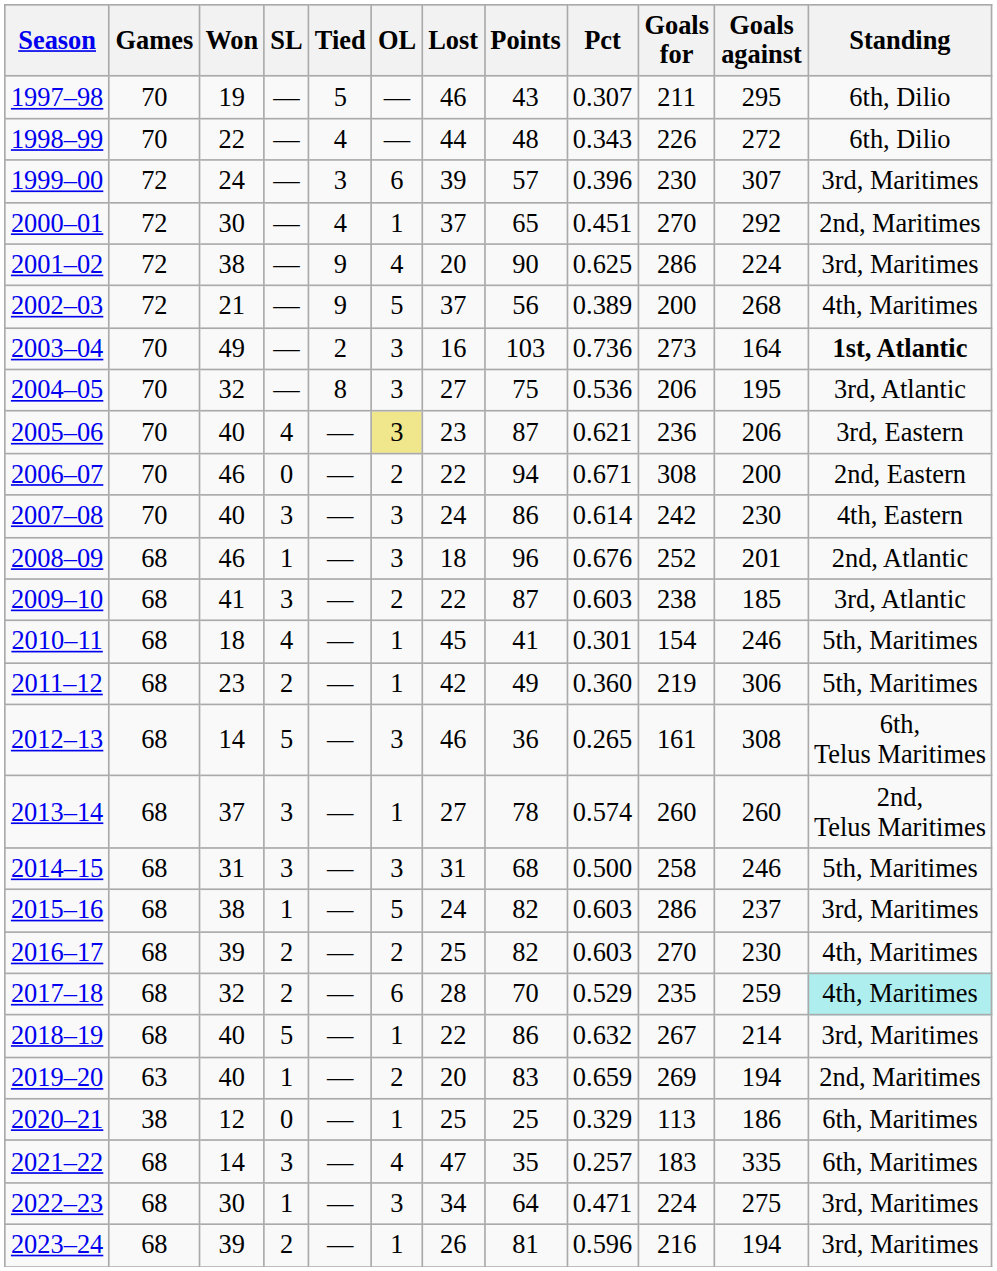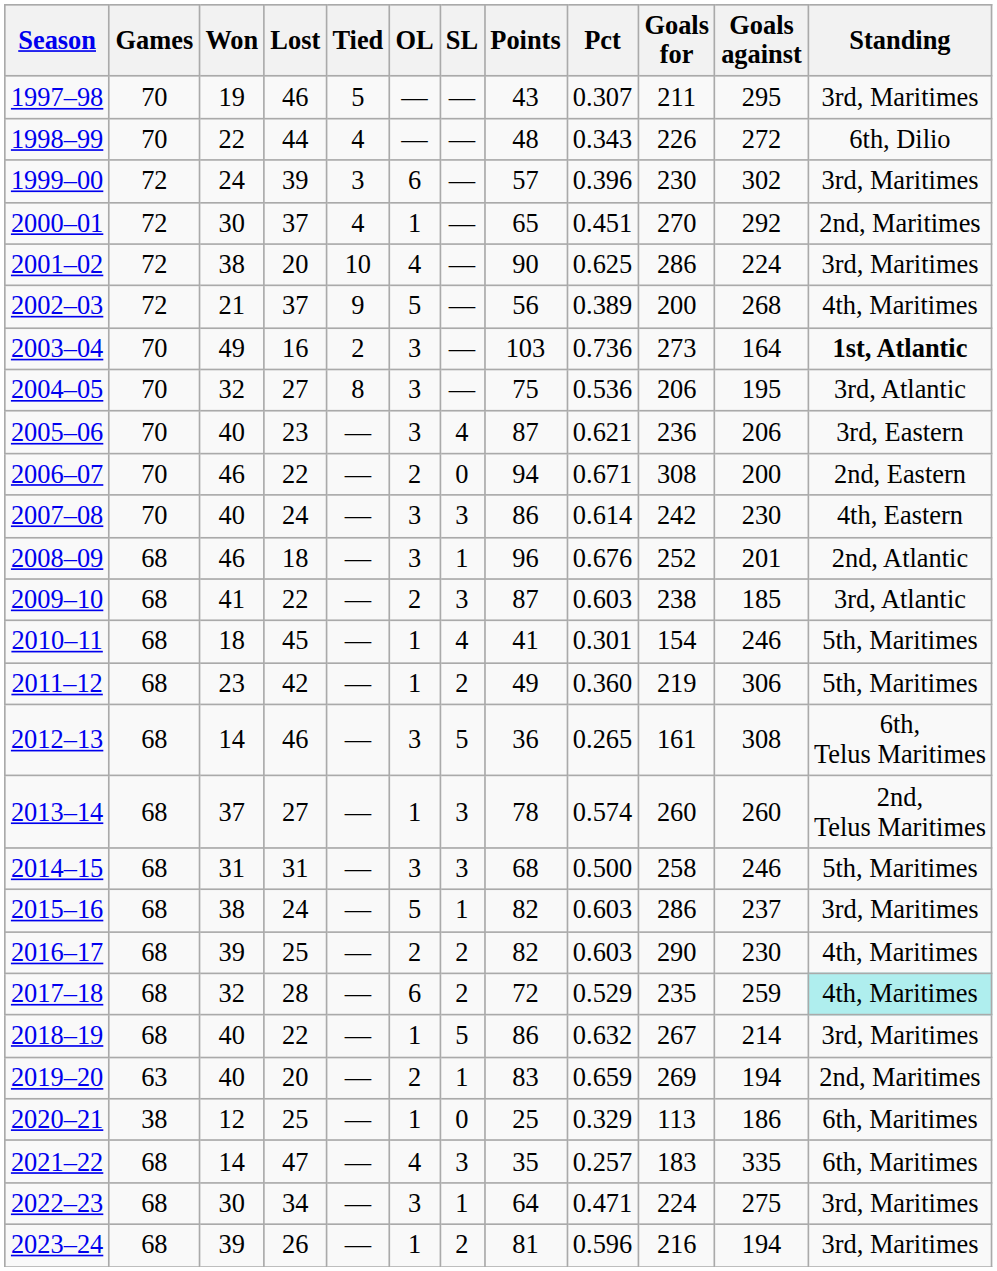 <table class="wikitable" style="text-align:center">
 <tr>
 <th><a href='#'>Season</a></th>
 <th>Games</th>
 <th>Won</th>
-<th>SL</th>
+<th>Lost</th>
 <th>Tied</th>
 <th>OL</th>
-<th>Lost</th>
+<th>SL</th>
 <th>Points</th>
 <th>Pct</th>
 <th>Goals<br>for</th>
 <th>Goals<br>against</th>
 <th>Standing</th>
 </tr>
 <tr>
 <td><a href='#'>1997–98</a></td>
 <td>70</td>
 <td>19</td>
-<td>—</td>
+<td>46</td>
 <td>5</td>
 <td>—</td>
-<td>46</td>
+<td>—</td>
 <td>43</td>
 <td>0.307</td>
 <td>211</td>
 <td>295</td>
-<td>6th, Dilio</td>
+<td>3rd, Maritimes</td>
 </tr>
 <tr>
 <td><a href='#'>1998–99</a></td>
 <td>70</td>
 <td>22</td>
-<td>—</td>
+<td>44</td>
 <td>4</td>
 <td>—</td>
-<td>44</td>
+<td>—</td>
 <td>48</td>
 <td>0.343</td>
 <td>226</td>
 <td>272</td>
 <td>6th, Dilio</td>
 </tr>
 <tr>
 <td><a href='#'>1999–00</a></td>
 <td>72</td>
 <td>24</td>
-<td>—</td>
+<td>39</td>
 <td>3</td>
 <td>6</td>
-<td>39</td>
+<td>—</td>
 <td>57</td>
 <td>0.396</td>
 <td>230</td>
-<td>307</td>
+<td>302</td>
 <td>3rd, Maritimes</td>
 </tr>
 <tr>
 <td><a href='#'>2000–01</a></td>
 <td>72</td>
 <td>30</td>
-<td>—</td>
+<td>37</td>
 <td>4</td>
 <td>1</td>
-<td>37</td>
+<td>—</td>
 <td>65</td>
 <td>0.451</td>
 <td>270</td>
 <td>292</td>
 <td>2nd, Maritimes</td>
 </tr>
 <tr>
 <td><a href='#'>2001–02</a></td>
 <td>72</td>
 <td>38</td>
+<td>20</td>
+<td>10</td>
+<td>4</td>
 <td>—</td>
-<td>9</td>
-<td>4</td>
-<td>20</td>
 <td>90</td>
 <td>0.625</td>
 <td>286</td>
 <td>224</td>
 <td>3rd, Maritimes</td>
 </tr>
 <tr>
 <td><a href='#'>2002–03</a></td>
 <td>72</td>
 <td>21</td>
-<td>—</td>
+<td>37</td>
 <td>9</td>
 <td>5</td>
-<td>37</td>
+<td>—</td>
 <td>56</td>
 <td>0.389</td>
 <td>200</td>
 <td>268</td>
 <td>4th, Maritimes</td>
 </tr>
 <tr>
 <td><a href='#'>2003–04</a></td>
 <td>70</td>
 <td>49</td>
-<td>—</td>
+<td>16</td>
 <td>2</td>
 <td>3</td>
-<td>16</td>
+<td>—</td>
 <td>103</td>
 <td>0.736</td>
 <td>273</td>
 <td>164</td>
 <td><strong>1st, Atlantic</strong></td>
 </tr>
 <tr>
 <td><a href='#'>2004–05</a></td>
 <td>70</td>
 <td>32</td>
-<td>—</td>
+<td>27</td>
 <td>8</td>
 <td>3</td>
-<td>27</td>
+<td>—</td>
 <td>75</td>
 <td>0.536</td>
 <td>206</td>
 <td>195</td>
 <td>3rd, Atlantic</td>
 </tr>
 <tr>
 <td><a href='#'>2005–06</a></td>
 <td>70</td>
 <td>40</td>
+<td>23</td>
+<td>—</td>
+<td>3</td>
 <td>4</td>
-<td>—</td>
-<td style="background: khaki;">3</td>
-<td>23</td>
 <td>87</td>
 <td>0.621</td>
 <td>236</td>
 <td>206</td>
 <td>3rd, Eastern</td>
 </tr>
 <tr>
 <td><a href='#'>2006–07</a></td>
 <td>70</td>
 <td>46</td>
-<td>0</td>
+<td>22</td>
 <td>—</td>
 <td>2</td>
-<td>22</td>
+<td>0</td>
 <td>94</td>
 <td>0.671</td>
 <td>308</td>
 <td>200</td>
 <td>2nd, Eastern</td>
 </tr>
 <tr>
 <td><a href='#'>2007–08</a></td>
 <td>70</td>
 <td>40</td>
-<td>3</td>
+<td>24</td>
 <td>—</td>
 <td>3</td>
-<td>24</td>
+<td>3</td>
 <td>86</td>
 <td>0.614</td>
 <td>242</td>
 <td>230</td>
 <td>4th, Eastern</td>
 </tr>
 <tr>
 <td><a href='#'>2008–09</a></td>
 <td>68</td>
 <td>46</td>
-<td>1</td>
+<td>18</td>
 <td>—</td>
 <td>3</td>
-<td>18</td>
+<td>1</td>
 <td>96</td>
 <td>0.676</td>
 <td>252</td>
 <td>201</td>
 <td>2nd, Atlantic</td>
 </tr>
 <tr>
 <td><a href='#'>2009–10</a></td>
 <td>68</td>
 <td>41</td>
-<td>3</td>
+<td>22</td>
 <td>—</td>
 <td>2</td>
-<td>22</td>
+<td>3</td>
 <td>87</td>
 <td>0.603</td>
 <td>238</td>
 <td>185</td>
 <td>3rd, Atlantic</td>
 </tr>
 <tr>
 <td><a href='#'>2010–11</a></td>
 <td>68</td>
 <td>18</td>
-<td>4</td>
+<td>45</td>
 <td>—</td>
 <td>1</td>
-<td>45</td>
+<td>4</td>
 <td>41</td>
 <td>0.301</td>
 <td>154</td>
 <td>246</td>
 <td>5th, Maritimes</td>
 </tr>
 <tr>
 <td><a href='#'>2011–12</a></td>
 <td>68</td>
 <td>23</td>
-<td>2</td>
+<td>42</td>
 <td>—</td>
 <td>1</td>
-<td>42</td>
+<td>2</td>
 <td>49</td>
 <td>0.360</td>
 <td>219</td>
 <td>306</td>
 <td>5th, Maritimes</td>
 </tr>
 <tr>
 <td><a href='#'>2012–13</a></td>
 <td>68</td>
 <td>14</td>
-<td>5</td>
+<td>46</td>
 <td>—</td>
 <td>3</td>
-<td>46</td>
+<td>5</td>
 <td>36</td>
 <td>0.265</td>
 <td>161</td>
 <td>308</td>
 <td>6th,<br>Telus Maritimes</td>
 </tr>
 <tr>
 <td><a href='#'>2013–14</a></td>
 <td>68</td>
 <td>37</td>
-<td>3</td>
+<td>27</td>
 <td>—</td>
 <td>1</td>
-<td>27</td>
+<td>3</td>
 <td>78</td>
 <td>0.574</td>
 <td>260</td>
 <td>260</td>
 <td>2nd,<br>Telus Maritimes</td>
 </tr>
 <tr>
 <td><a href='#'>2014–15</a></td>
 <td>68</td>
 <td>31</td>
-<td>3</td>
+<td>31</td>
 <td>—</td>
 <td>3</td>
-<td>31</td>
+<td>3</td>
 <td>68</td>
 <td>0.500</td>
 <td>258</td>
 <td>246</td>
 <td>5th, Maritimes</td>
 </tr>
 <tr>
 <td><a href='#'>2015–16</a></td>
 <td>68</td>
 <td>38</td>
-<td>1</td>
+<td>24</td>
 <td>—</td>
 <td>5</td>
-<td>24</td>
+<td>1</td>
 <td>82</td>
 <td>0.603</td>
 <td>286</td>
 <td>237</td>
 <td>3rd, Maritimes</td>
 </tr>
 <tr>
 <td><a href='#'>2016–17</a></td>
 <td>68</td>
 <td>39</td>
-<td>2</td>
+<td>25</td>
 <td>—</td>
 <td>2</td>
-<td>25</td>
+<td>2</td>
 <td>82</td>
 <td>0.603</td>
-<td>270</td>
+<td>290</td>
 <td>230</td>
 <td>4th, Maritimes</td>
 </tr>
 <tr>
 <td><a href='#'>2017–18</a></td>
 <td>68</td>
 <td>32</td>
-<td>2</td>
+<td>28</td>
 <td>—</td>
 <td>6</td>
-<td>28</td>
-<td>70</td>
+<td>2</td>
+<td>72</td>
 <td>0.529</td>
 <td>235</td>
 <td>259</td>
 <td style="background: paleturquoise;">4th, Maritimes</td>
 </tr>
 <tr>
 <td><a href='#'>2018–19</a></td>
 <td>68</td>
 <td>40</td>
-<td>5</td>
+<td>22</td>
 <td>—</td>
 <td>1</td>
-<td>22</td>
+<td>5</td>
 <td>86</td>
 <td>0.632</td>
 <td>267</td>
 <td>214</td>
 <td>3rd, Maritimes</td>
 </tr>
 <tr>
 <td><a href='#'>2019–20</a></td>
 <td>63</td>
 <td>40</td>
-<td>1</td>
+<td>20</td>
 <td>—</td>
 <td>2</td>
-<td>20</td>
+<td>1</td>
 <td>83</td>
 <td>0.659</td>
 <td>269</td>
 <td>194</td>
 <td>2nd, Maritimes</td>
 </tr>
 <tr>
 <td><a href='#'>2020–21</a></td>
 <td>38</td>
 <td>12</td>
-<td>0</td>
+<td>25</td>
 <td>—</td>
 <td>1</td>
-<td>25</td>
+<td>0</td>
 <td>25</td>
 <td>0.329</td>
 <td>113</td>
 <td>186</td>
 <td>6th, Maritimes</td>
 </tr>
 <tr>
 <td><a href='#'>2021–22</a></td>
 <td>68</td>
 <td>14</td>
-<td>3</td>
+<td>47</td>
 <td>—</td>
 <td>4</td>
-<td>47</td>
+<td>3</td>
 <td>35</td>
 <td>0.257</td>
 <td>183</td>
 <td>335</td>
 <td>6th, Maritimes</td>
 </tr>
 <tr>
 <td><a href='#'>2022–23</a></td>
 <td>68</td>
 <td>30</td>
-<td>1</td>
+<td>34</td>
 <td>—</td>
 <td>3</td>
-<td>34</td>
+<td>1</td>
 <td>64</td>
 <td>0.471</td>
 <td>224</td>
 <td>275</td>
 <td>3rd, Maritimes</td>
 </tr>
 <tr>
 <td><a href='#'>2023–24</a></td>
 <td>68</td>
 <td>39</td>
-<td>2</td>
+<td>26</td>
 <td>—</td>
 <td>1</td>
-<td>26</td>
+<td>2</td>
 <td>81</td>
 <td>0.596</td>
 <td>216</td>
 <td>194</td>
 <td>3rd, Maritimes</td>
 </tr>
 </table>
